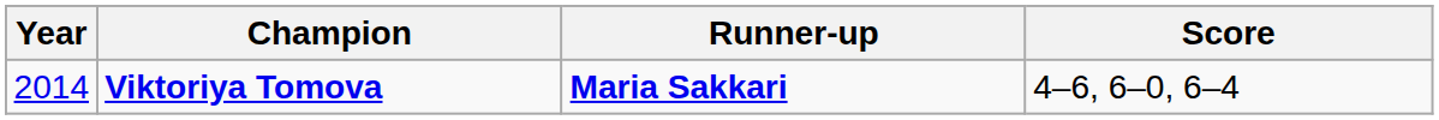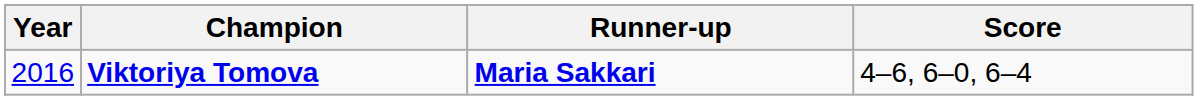 <table class="wikitable" style="font-size:90%">
 <tr>
 <th>Year</th>
 <th width="200">Champion</th>
 <th width="200">Runner-up</th>
 <th width="175">Score</th>
 </tr>
 <tr>
-<td><a href='#'>2014</a></td>
+<td><a href='#'>2016</a></td>
 <td> <strong><a href='#'>Viktoriya Tomova</a></strong></td>
 <td><strong> <a href='#'>Maria Sakkari</a></strong></td>
 <td>4–6, 6–0, 6–4</td>
 </tr>
 </table>
